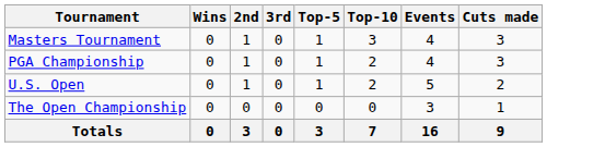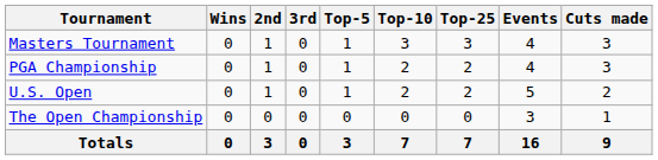 <table class=wikitable style=text-align:center>
 <tr>
 <th>Tournament</th>
 <th>Wins</th>
 <th>2nd</th>
 <th>3rd</th>
 <th>Top-5</th>
 <th>Top-10</th>
+<th>Top-25</th>
 <th>Events</th>
 <th>Cuts made</th>
 </tr>
 <tr>
 <td align=left><a href='#'>Masters Tournament</a></td>
 <td>0</td>
 <td>1</td>
 <td>0</td>
 <td>1</td>
+<td>3</td>
 <td>3</td>
 <td>4</td>
 <td>3</td>
 </tr>
 <tr>
 <td align=left><a href='#'>PGA Championship</a></td>
 <td>0</td>
 <td>1</td>
 <td>0</td>
 <td>1</td>
 <td>2</td>
+<td>2</td>
 <td>4</td>
 <td>3</td>
 </tr>
 <tr>
 <td align=left><a href='#'>U.S. Open</a></td>
 <td>0</td>
 <td>1</td>
 <td>0</td>
 <td>1</td>
 <td>2</td>
+<td>2</td>
 <td>5</td>
 <td>2</td>
 </tr>
 <tr>
 <td align=left><a href='#'>The Open Championship</a></td>
+<td>0</td>
 <td>0</td>
 <td>0</td>
 <td>0</td>
 <td>0</td>
 <td>0</td>
 <td>3</td>
 <td>1</td>
 </tr>
 <tr>
 <th>Totals</th>
 <th>0</th>
 <th>3</th>
 <th>0</th>
 <th>3</th>
 <th>7</th>
+<th>7</th>
 <th>16</th>
 <th>9</th>
 </tr>
 </table>
